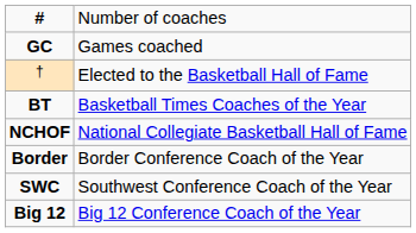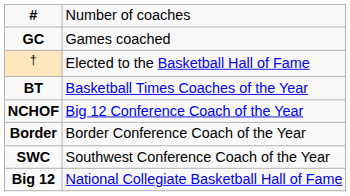 <table class="wikitable">
 <tr>
 <td align="center"><strong>#</strong></td>
 <td>Number of coaches</td>
 </tr>
 <tr>
 <td align="center"><strong>GC</strong></td>
 <td>Games coached</td>
 </tr>
 <tr>
 <td bgcolor=#FFE6BD align="center"><sup>†</sup></td>
 <td>Elected to the <a href='#'>Basketball Hall of Fame</a></td>
 </tr>
 <tr>
 <td align="center"><strong>BT</strong></td>
 <td><a href='#'>Basketball Times Coaches of the Year</a></td>
 </tr>
 <tr>
 <td align="center"><strong>NCHOF</strong></td>
-<td><a href='#'>National Collegiate Basketball Hall of Fame</a></td>
+<td><a href='#'>Big 12 Conference Coach of the Year</a></td>
 </tr>
 <tr>
 <td align="center"><strong>Border</strong></td>
 <td>Border Conference Coach of the Year</td>
 </tr>
 <tr>
 <td align="center"><strong>SWC</strong></td>
 <td>Southwest Conference Coach of the Year</td>
 </tr>
 <tr>
 <td align="center"><strong>Big 12</strong></td>
-<td><a href='#'>Big 12 Conference Coach of the Year</a></td>
+<td><a href='#'>National Collegiate Basketball Hall of Fame</a></td>
 </tr>
 </table>
